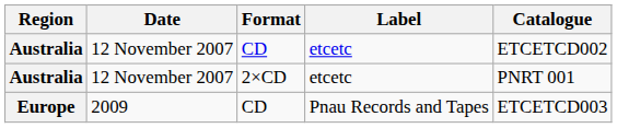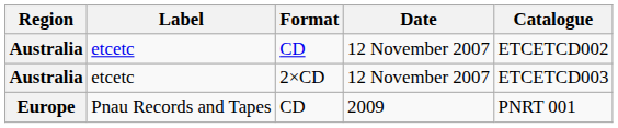 <table class="wikitable plainrowheaders">
 <tr>
 <th scope="col">Region</th>
+<th scope="col">Label</th>
+<th scope="col">Format</th>
 <th scope="col">Date</th>
-<th scope="col">Format</th>
-<th scope="col">Label</th>
 <th scope="col">Catalogue</th>
 </tr>
 <tr>
 <th scope="row">Australia</th>
+<td><a href='#'>etcetc</a></td>
+<td><a href='#'>CD</a></td>
 <td>12 November 2007</td>
-<td><a href='#'>CD</a></td>
-<td><a href='#'>etcetc</a></td>
 <td>ETCETCD002</td>
 </tr>
 <tr>
 <th scope="row">Australia</th>
+<td>etcetc</td>
+<td>2×CD</td>
 <td>12 November 2007</td>
-<td>2×CD</td>
-<td>etcetc</td>
-<td>PNRT 001</td>
+<td>ETCETCD003</td>
 </tr>
 <tr>
 <th scope="row">Europe</th>
+<td>Pnau Records and Tapes</td>
+<td>CD</td>
 <td>2009</td>
-<td>CD</td>
-<td>Pnau Records and Tapes</td>
-<td>ETCETCD003</td>
+<td>PNRT 001</td>
 </tr>
 </table>
